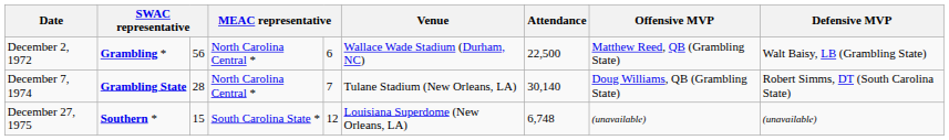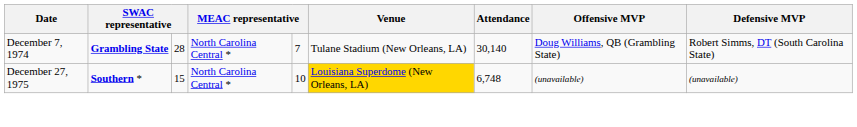 <table class="wikitable">
 <tr>
 <th>Date</th>
 <th colspan="2"><a href='#'>SWAC</a> representative</th>
 <th colspan="2"><a href='#'>MEAC</a> representative</th>
 <th>Venue</th>
 <th>Attendance</th>
 <th>Offensive MVP</th>
 <th>Defensive MVP</th>
-</tr>
-<tr>
-<td>December 2, 1972</td>
-<td><strong><a href='#'>Grambling</a></strong> *</td>
-<td>56</td>
-<td><a href='#'>North Carolina Central</a> *</td>
-<td>6</td>
-<td><a href='#'>Wallace Wade Stadium</a> (<a href='#'>Durham, NC</a>)</td>
-<td>22,500</td>
-<td><a href='#'>Matthew Reed</a>, <a href='#'>QB</a> (Grambling State)</td>
-<td>Walt Baisy, <a href='#'>LB</a> (Grambling State)</td>
 </tr>
 <tr>
 <td>December 7, 1974</td>
 <td><strong><a href='#'>Grambling State</a></strong></td>
 <td>28</td>
 <td><a href='#'>North Carolina Central</a> *</td>
 <td>7</td>
 <td>Tulane Stadium (New Orleans, LA)</td>
 <td>30,140</td>
 <td><a href='#'>Doug Williams</a>, QB (Grambling State)</td>
 <td>Robert Simms, <a href='#'>DT</a> (South Carolina State)</td>
 </tr>
 <tr>
 <td>December 27, 1975</td>
 <td><strong><a href='#'>Southern</a></strong> *</td>
 <td>15</td>
-<td><a href='#'>South Carolina State</a> *</td>
-<td>12</td>
-<td><a href='#'>Louisiana Superdome</a> (New Orleans, LA)</td>
+<td><a href='#'>North Carolina Central</a> *</td>
+<td>10</td>
+<td style="background: gold;"><a href='#'>Louisiana Superdome</a> (New Orleans, LA)</td>
 <td>6,748</td>
 <td><em><small>(unavailable)</small></em></td>
 <td><em><small>(unavailable)</small></em></td>
 </tr>
 </table>
